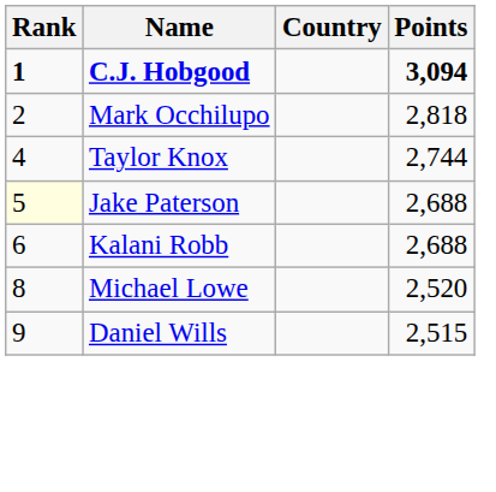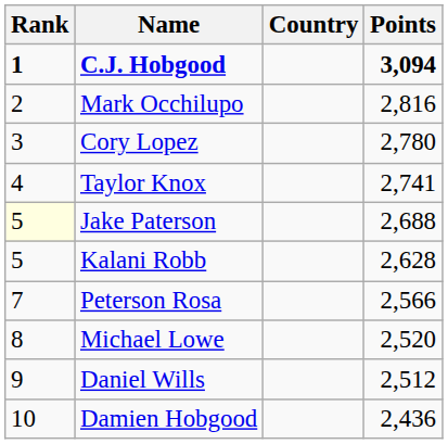 <table class="wikitable">
 <tr>
 <th>Rank</th>
 <th>Name</th>
 <th>Country</th>
 <th>Points</th>
 </tr>
 <tr>
 <td><strong>1</strong></td>
 <td><strong><a href='#'>C.J. Hobgood</a></strong></td>
 <td><strong></strong></td>
 <td align=right><strong>3,094</strong></td>
 </tr>
 <tr>
 <td>2</td>
 <td><a href='#'>Mark Occhilupo</a></td>
 <td></td>
-<td align=right>2,818</td>
+<td align=right>2,816</td>
+</tr>
+<tr>
+<td>3</td>
+<td><a href='#'>Cory Lopez</a></td>
+<td></td>
+<td align=right>2,780</td>
 </tr>
 <tr>
 <td>4</td>
 <td><a href='#'>Taylor Knox</a></td>
 <td></td>
-<td align=right>2,744</td>
+<td align=right>2,741</td>
 </tr>
 <tr>
 <td style="background: lightyellow;">5</td>
 <td><a href='#'>Jake Paterson</a></td>
 <td></td>
 <td align=right>2,688</td>
 </tr>
 <tr>
-<td>6</td>
+<td>5</td>
 <td><a href='#'>Kalani Robb</a></td>
 <td></td>
-<td align=right>2,688</td>
+<td align=right>2,628</td>
+</tr>
+<tr>
+<td>7</td>
+<td><a href='#'>Peterson Rosa</a></td>
+<td></td>
+<td align=right>2,566</td>
 </tr>
 <tr>
 <td>8</td>
 <td><a href='#'>Michael Lowe</a></td>
 <td></td>
 <td align=right>2,520</td>
 </tr>
 <tr>
 <td>9</td>
 <td><a href='#'>Daniel Wills</a></td>
 <td></td>
-<td align=right>2,515</td>
+<td align=right>2,512</td>
+</tr>
+<tr>
+<td>10</td>
+<td><a href='#'>Damien Hobgood</a></td>
+<td></td>
+<td align=right>2,436</td>
 </tr>
 </table>
